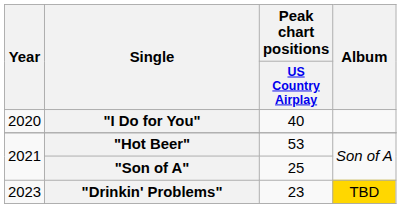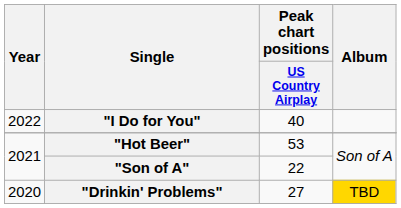 <table class="wikitable plainrowheaders" style="text-align:center;">
 <tr>
 <th rowspan="2">Year</th>
 <th rowspan="2" style="width:14em;">Single</th>
 <th colspan="1">Peak chart<br>positions</th>
 <th rowspan="2">Album</th>
 </tr>
 <tr style="font-size:smaller;">
 <th width="45"><a href='#'>US Country Airplay</a><br></th>
 </tr>
 <tr>
-<td>2020</td>
+<td>2022</td>
 <th scope="row">"I Do for You"</th>
 <td>40</td>
 <td></td>
 </tr>
 <tr>
 </tr>
 <tr>
 <td rowspan="2">2021</td>
 <th scope="row">"Hot Beer"</th>
 <td>53</td>
 <td rowspan="2"><em>Son of A</em></td>
 </tr>
 <tr>
 <th scope="row">"Son of A"</th>
-<td>25</td>
+<td>22</td>
 </tr>
 <tr>
-<td>2023</td>
+<td>2020</td>
 <th scope="row">"Drinkin' Problems"</th>
-<td>23</td>
+<td>27</td>
 <td style="background: gold;">TBD</td>
 </tr>
 </table>
